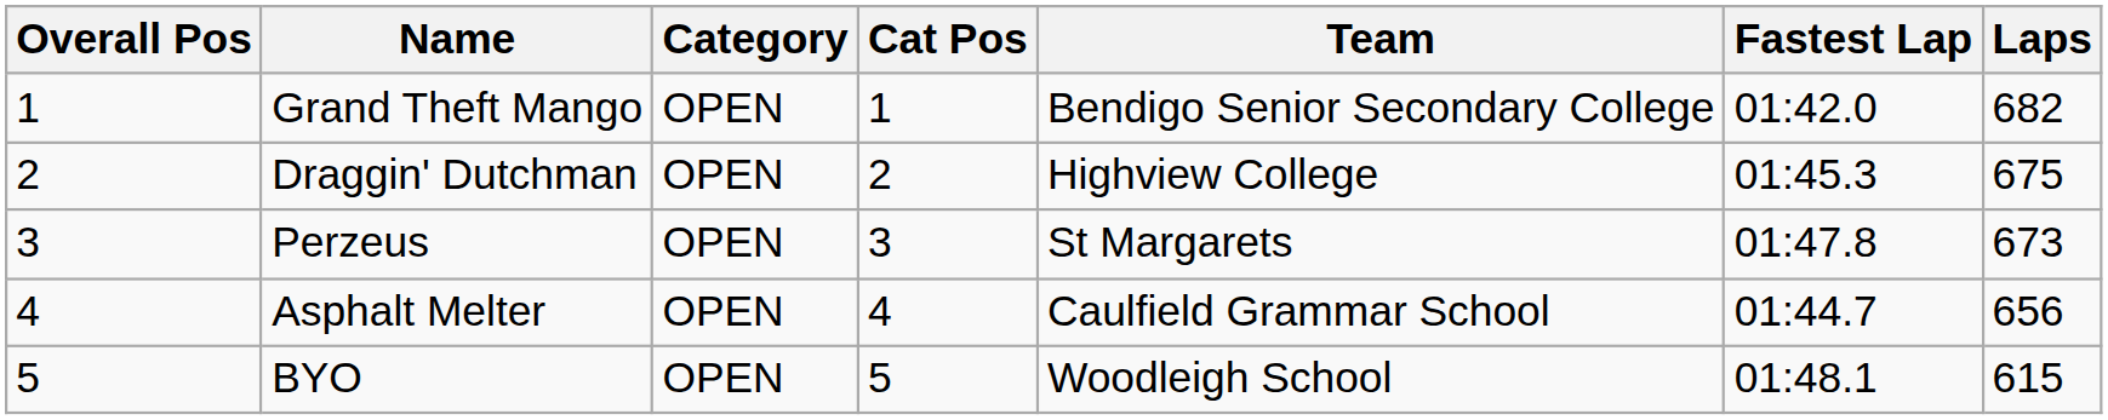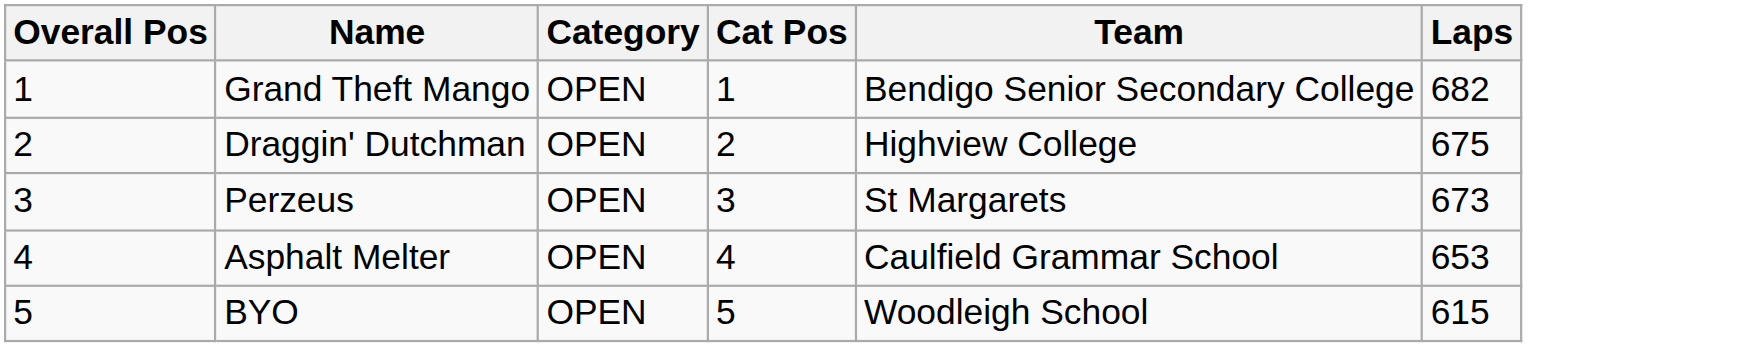 <table class="wikitable sortable">
 <tr>
 <th>Overall Pos</th>
 <th>Name</th>
 <th>Category</th>
 <th>Cat Pos</th>
 <th>Team</th>
-<th>Fastest Lap</th>
 <th>Laps</th>
 </tr>
 <tr>
 <td>1</td>
 <td>Grand Theft Mango</td>
 <td>OPEN</td>
 <td>1</td>
 <td>Bendigo Senior Secondary College</td>
-<td>01:42.0</td>
 <td>682</td>
 </tr>
 <tr>
 <td>2</td>
 <td>Draggin' Dutchman</td>
 <td>OPEN</td>
 <td>2</td>
 <td>Highview College</td>
-<td>01:45.3</td>
 <td>675</td>
 </tr>
 <tr>
 <td>3</td>
 <td>Perzeus</td>
 <td>OPEN</td>
 <td>3</td>
 <td>St Margarets</td>
-<td>01:47.8</td>
 <td>673</td>
 </tr>
 <tr>
 <td>4</td>
 <td>Asphalt Melter</td>
 <td>OPEN</td>
 <td>4</td>
 <td>Caulfield Grammar School</td>
-<td>01:44.7</td>
-<td>656</td>
+<td>653</td>
 </tr>
 <tr>
 <td>5</td>
 <td>BYO</td>
 <td>OPEN</td>
 <td>5</td>
 <td>Woodleigh School</td>
-<td>01:48.1</td>
 <td>615</td>
 </tr>
 </table>
